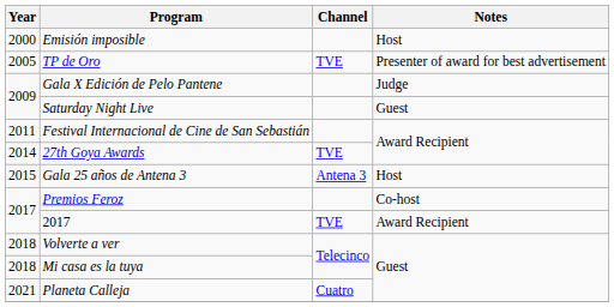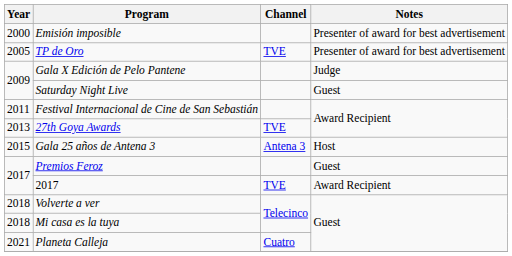 <table class="wikitable" style="font-size: 90%;">
 <tr>
 <th>Year</th>
 <th>Program</th>
 <th>Channel</th>
 <th>Notes</th>
 </tr>
 <tr>
 <td>2000</td>
 <td><em>Emisión imposible</em></td>
 <td></td>
-<td>Host</td>
+<td>Presenter of award for best advertisement</td>
 </tr>
 <tr>
 <td>2005</td>
 <td><em><a href='#'>TP de Oro</a></em></td>
 <td><a href='#'>TVE</a></td>
 <td>Presenter of award for best advertisement</td>
 </tr>
 <tr>
 <td rowspan="2">2009</td>
 <td><em>Gala X Edición de Pelo Pantene</em></td>
 <td></td>
 <td>Judge</td>
 </tr>
 <tr>
 <td><em>Saturday Night Live</em></td>
 <td></td>
 <td>Guest</td>
 </tr>
 <tr>
 <td>2011</td>
 <td><em>Festival Internacional de Cine de San Sebastián</em></td>
 <td></td>
 <td rowspan="2">Award Recipient</td>
 </tr>
 <tr>
-<td>2014</td>
+<td>2013</td>
 <td><em><a href='#'>27th Goya Awards</a></em></td>
 <td><a href='#'>TVE</a></td>
 </tr>
 <tr>
 <td>2015</td>
 <td><em>Gala 25 años de Antena 3</em></td>
 <td><a href='#'>Antena 3</a></td>
 <td>Host</td>
 </tr>
 <tr>
 <td rowspan="2">2017</td>
 <td><em><a href='#'>Premios Feroz</a></em></td>
 <td></td>
-<td>Co-host</td>
+<td>Guest</td>
 </tr>
 <tr>
 <td>2017</td>
 <td><a href='#'>TVE</a></td>
 <td>Award Recipient</td>
 </tr>
 <tr>
 <td>2018</td>
 <td><em>Volverte a ver</em></td>
 <td rowspan="2"><a href='#'>Telecinco</a></td>
 <td rowspan="3">Guest</td>
 </tr>
 <tr>
 <td>2018</td>
 <td><em>Mi casa es la tuya</em></td>
 </tr>
 <tr>
 <td>2021</td>
 <td><em>Planeta Calleja</em></td>
 <td><a href='#'>Cuatro</a></td>
 </tr>
 <tr>
 </tr>
 </table>
